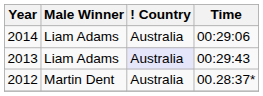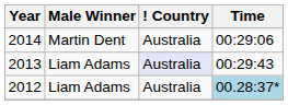 <table class="wikitable">
 <tr>
 <th>Year</th>
 <th>Male Winner</th>
 <th>! Country</th>
 <th>Time</th>
 </tr>
 <tr>
 <td>2014</td>
-<td>Liam Adams</td>
+<td>Martin Dent</td>
 <td>Australia</td>
 <td>00:29:06</td>
 </tr>
 <tr>
 <td>2013</td>
 <td>Liam Adams</td>
 <td style="background: lavender;">Australia</td>
 <td>00:29:43</td>
 </tr>
 <tr>
 <td>2012</td>
-<td>Martin Dent</td>
+<td>Liam Adams</td>
 <td>Australia</td>
-<td>00.28:37*</td>
+<td style="background: lightblue;">00.28:37*</td>
 </tr>
 <tr>
 </tr>
 </table>
